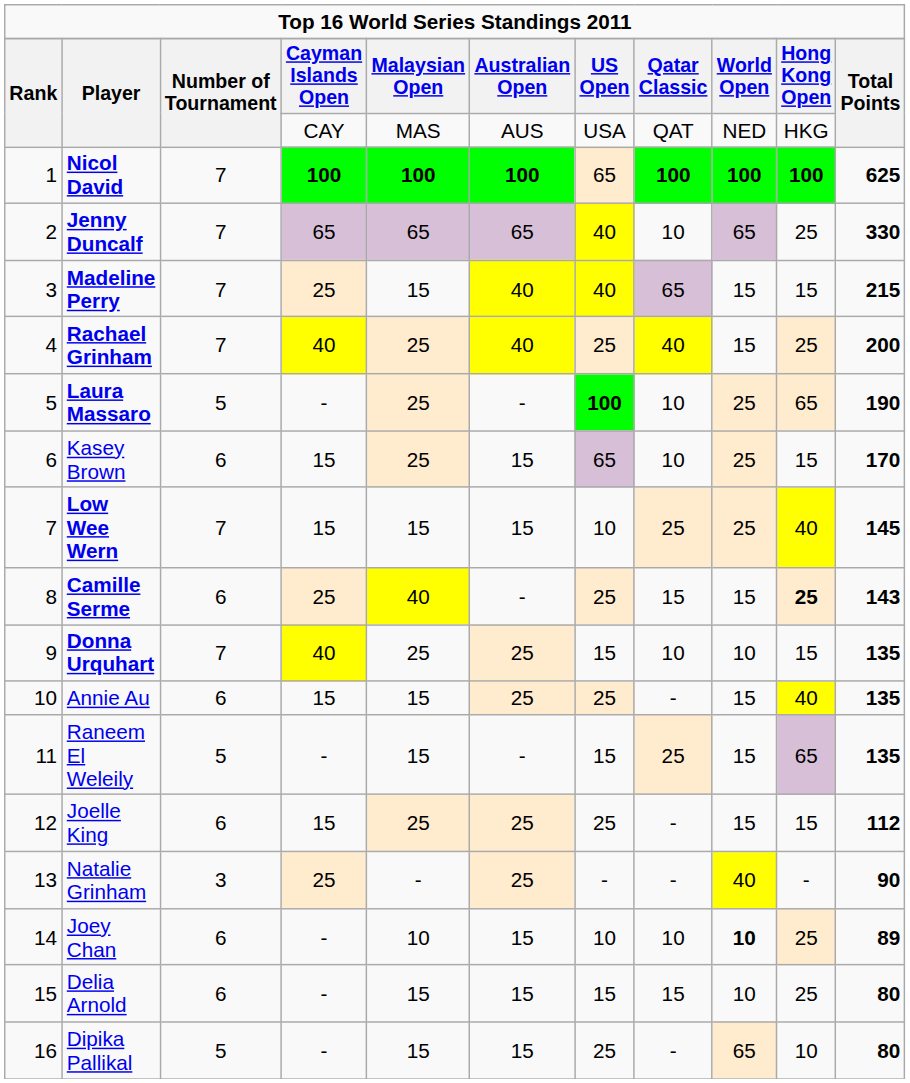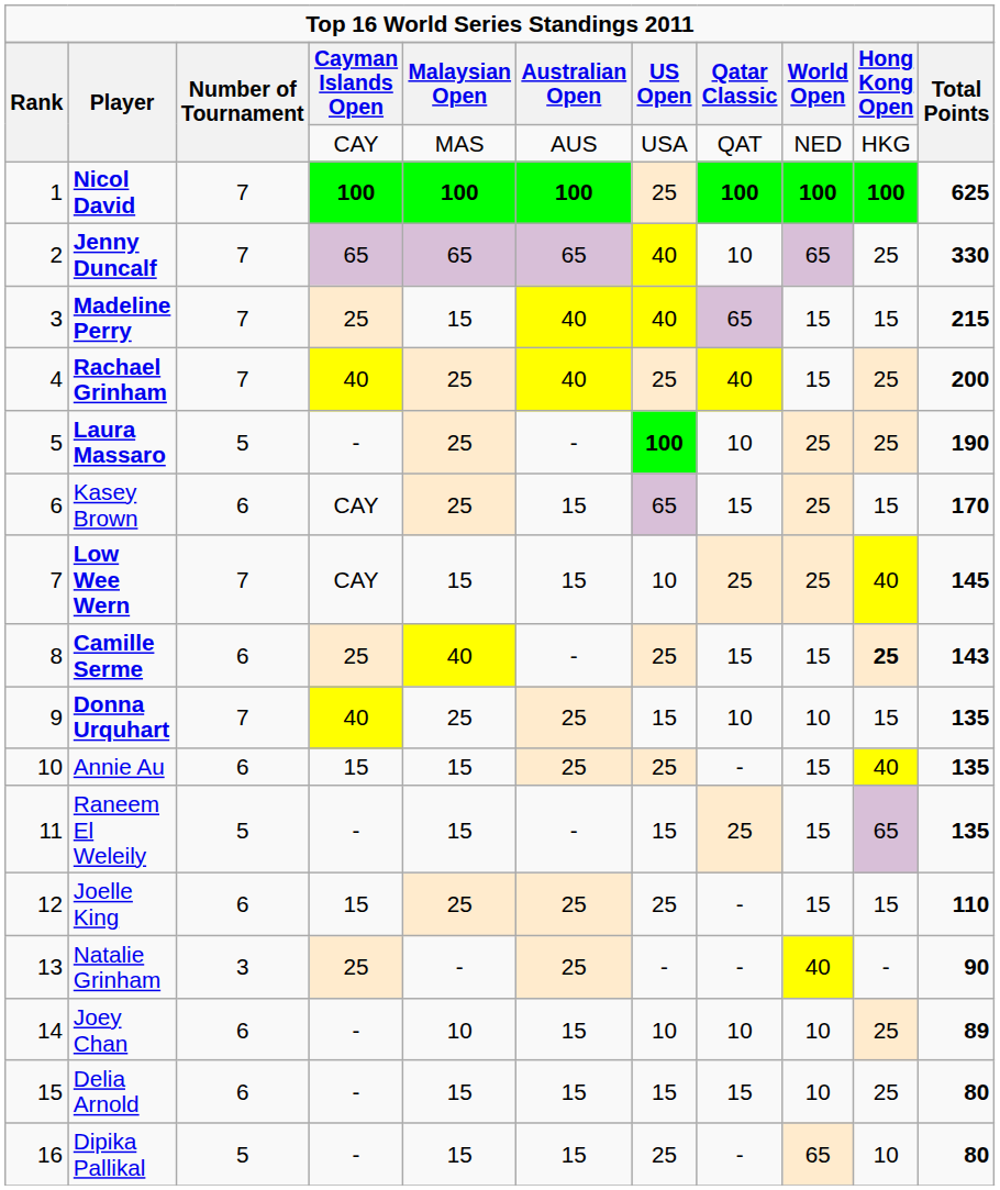 <table class="wikitable" style="font-size:88%">
 <tr>
 <td colspan=13 align="center"><strong>Top 16 World Series Standings 2011</strong></td>
 </tr>
 <tr>
 </tr>
 <tr style="font-size:10pt;font-weight:bold">
 <th rowspan=2 align="center">Rank</th>
 <th rowspan=2 align="center">Player</th>
 <th rowspan=2 align="center">Number of<br>Tournament</th>
 <th><a href='#'>Cayman<br>Islands Open</a></th>
 <th><a href='#'>Malaysian<br>Open</a></th>
 <th><a href='#'>Australian<br>Open</a></th>
 <th><a href='#'>US Open</a></th>
 <th><a href='#'>Qatar<br>Classic</a></th>
 <th><a href='#'>World<br>Open</a></th>
 <th><a href='#'>Hong Kong<br>Open</a></th>
 <th rowspan=2 align="center">Total<br>Points</th>
 </tr>
 <tr>
 <td align="center">CAY </td>
 <td align="center">MAS </td>
 <td align="center">AUS </td>
 <td align="center">USA </td>
 <td align="center">QAT </td>
 <td align="center">NED </td>
 <td align="center">HKG </td>
 </tr>
 <tr>
 <td align=right>1</td>
 <td> <strong><a href='#'>Nicol David</a></strong></td>
 <td align=center>7</td>
 <td align=center style="background:#00ff00"><strong>100</strong></td>
 <td align=center style="background:#00ff00"><strong>100</strong></td>
 <td align=center style="background:#00ff00"><strong>100</strong></td>
-<td align=center style="background:#ffebcd;">65</td>
+<td align=center style="background:#ffebcd;">25</td>
 <td align=center style="background:#00ff00"><strong>100</strong></td>
 <td align=center style="background:#00ff00"><strong>100</strong></td>
 <td align=center style="background:#00ff00"><strong>100</strong></td>
 <td align=right><strong>625</strong></td>
 </tr>
 <tr>
 <td align=right>2</td>
 <td> <strong><a href='#'>Jenny Duncalf</a></strong></td>
 <td align=center>7</td>
 <td align=center style="background:#D8BFD8;">65</td>
 <td align=center style="background:#D8BFD8;">65</td>
 <td align=center style="background:#D8BFD8;">65</td>
 <td align=center style="background:yellow;">40</td>
 <td align=center>10</td>
 <td align=center style="background:#D8BFD8;">65</td>
 <td align=center>25</td>
 <td align=right><strong>330</strong></td>
 </tr>
 <tr>
 <td align=right>3</td>
 <td> <strong><a href='#'>Madeline Perry</a></strong></td>
 <td align=center>7</td>
 <td align=center style="background:#ffebcd;">25</td>
 <td align=center>15</td>
 <td align=center style="background:yellow;">40</td>
 <td align=center style="background:yellow;">40</td>
 <td align=center style="background:#D8BFD8;">65</td>
 <td align=center>15</td>
 <td align=center>15</td>
 <td align=right><strong>215</strong></td>
 </tr>
 <tr>
 <td align=right>4</td>
 <td> <strong><a href='#'>Rachael Grinham</a></strong></td>
 <td align=center>7</td>
 <td align=center style="background:yellow;">40</td>
 <td align=center style="background:#ffebcd;">25</td>
 <td align=center style="background:yellow;">40</td>
 <td align=center style="background:#ffebcd;">25</td>
 <td align=center style="background:yellow;">40</td>
 <td align=center>15</td>
 <td align=center style="background:#ffebcd;">25</td>
 <td align=right><strong>200</strong></td>
 </tr>
 <tr>
 <td align=right>5</td>
 <td> <strong><a href='#'>Laura Massaro</a></strong></td>
 <td align=center>5</td>
 <td align=center>-</td>
 <td align=center style="background:#ffebcd;">25</td>
 <td align=center>-</td>
 <td align=center style="background:#00ff00"><strong>100</strong></td>
 <td align=center>10</td>
 <td align=center style="background:#ffebcd;">25</td>
-<td align=center style="background:#ffebcd;">65</td>
+<td align=center style="background:#ffebcd;">25</td>
 <td align=right><strong>190</strong></td>
 </tr>
 <tr>
 <td align=right>6</td>
 <td> <a href='#'>Kasey Brown</a></td>
 <td align=center>6</td>
-<td align=center>15</td>
+<td align="center">CAY </td>
 <td align=center style="background:#ffebcd;">25</td>
 <td align=center>15</td>
 <td align=center style="background:#D8BFD8;">65</td>
-<td align=center>10</td>
+<td align=center>15</td>
 <td align=center style="background:#ffebcd;">25</td>
 <td align=center>15</td>
 <td align=right><strong>170</strong></td>
 </tr>
 <tr>
 <td align=right>7</td>
 <td> <strong><a href='#'>Low Wee Wern</a></strong></td>
 <td align=center>7</td>
-<td align=center>15</td>
+<td align="center">CAY </td>
 <td align=center>15</td>
 <td align=center>15</td>
 <td align=center>10</td>
 <td align=center style="background:#ffebcd;">25</td>
 <td align=center style="background:#ffebcd;">25</td>
 <td align=center style="background:yellow;">40</td>
 <td align=right><strong>145</strong></td>
 </tr>
 <tr>
 <td align=right>8</td>
 <td> <strong><a href='#'>Camille Serme</a></strong></td>
 <td align=center>6</td>
 <td align=center style="background:#ffebcd;">25</td>
 <td align=center style="background:yellow;">40</td>
 <td align=center>-</td>
 <td align=center style="background:#ffebcd;">25</td>
 <td align=center>15</td>
 <td align=center>15</td>
 <td align=center style="background:#ffebcd;"><strong>25</strong></td>
 <td align=right><strong>143</strong></td>
 </tr>
 <tr>
 <td align=right>9</td>
 <td> <strong><a href='#'>Donna Urquhart</a></strong></td>
 <td align=center>7</td>
 <td align=center style="background:yellow;">40</td>
 <td align=center>25</td>
 <td align=center style="background:#ffebcd;">25</td>
 <td align=center>15</td>
 <td align=center>10</td>
 <td align=center>10</td>
 <td align=center>15</td>
 <td align=right><strong>135</strong></td>
 </tr>
 <tr>
 <td align=right>10</td>
 <td> <a href='#'>Annie Au</a></td>
 <td align=center>6</td>
 <td align=center>15</td>
 <td align=center>15</td>
 <td align=center style="background:#ffebcd;">25</td>
 <td align=center style="background:#ffebcd;">25</td>
 <td align=center>-</td>
 <td align=center>15</td>
 <td align=center style="background:yellow;">40</td>
 <td align=right><strong>135</strong></td>
 </tr>
 <tr>
 <td align=right>11</td>
 <td> <a href='#'>Raneem El Weleily</a></td>
 <td align=center>5</td>
 <td align=center>-</td>
 <td align=center>15</td>
 <td align=center>-</td>
 <td align=center>15</td>
 <td align=center style="background:#ffebcd;">25</td>
 <td align=center>15</td>
 <td align=center style="background:#D8BFD8;">65</td>
 <td align=right><strong>135</strong></td>
 </tr>
 <tr>
 <td align=right>12</td>
 <td> <a href='#'>Joelle King</a></td>
 <td align=center>6</td>
 <td align=center>15</td>
 <td align=center style="background:#ffebcd;">25</td>
 <td align=center style="background:#ffebcd;">25</td>
 <td align=center>25</td>
 <td align=center>-</td>
 <td align=center>15</td>
 <td align=center>15</td>
-<td align=right><strong>112</strong></td>
+<td align=right><strong>110</strong></td>
 </tr>
 <tr>
 <td align=right>13</td>
 <td> <a href='#'>Natalie Grinham</a></td>
 <td align=center>3</td>
 <td align=center style="background:#ffebcd;">25</td>
 <td align=center>-</td>
 <td align=center style="background:#ffebcd;">25</td>
 <td align=center>-</td>
 <td align=center>-</td>
 <td align=center style="background:yellow;">40</td>
 <td align=center>-</td>
 <td align=right><strong>90</strong></td>
 </tr>
 <tr>
 <td align=right>14</td>
 <td> <a href='#'>Joey Chan</a></td>
 <td align=center>6</td>
 <td align=center>-</td>
 <td align=center>10</td>
 <td align=center>15</td>
 <td align=center>10</td>
 <td align=center>10</td>
-<td align=center><strong>10</strong></td>
+<td align=center>10</td>
 <td align=center style="background:#ffebcd;">25</td>
 <td align=right><strong>89</strong></td>
 </tr>
 <tr>
 <td align=right>15</td>
 <td> <a href='#'>Delia Arnold</a></td>
 <td align=center>6</td>
 <td align=center>-</td>
 <td align=center>15</td>
 <td align=center>15</td>
 <td align=center>15</td>
 <td align=center>15</td>
 <td align=center>10</td>
 <td align=center>25</td>
 <td align=right><strong>80</strong></td>
 </tr>
 <tr>
 <td align=right>16</td>
 <td> <a href='#'>Dipika Pallikal</a></td>
 <td align=center>5</td>
 <td align=center>-</td>
 <td align=center>15</td>
 <td align=center>15</td>
 <td align=center>25</td>
 <td align=center>-</td>
 <td align=center style="background:#ffebcd;">65</td>
 <td align=center>10</td>
 <td align=right><strong>80</strong></td>
 </tr>
 <tr>
 </tr>
 </table>
